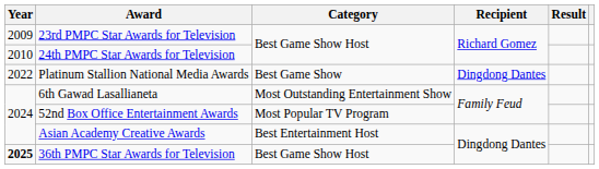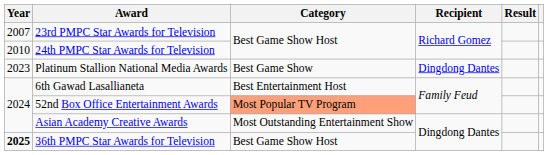 <table class="wikitable">
 <tr>
 <th>Year</th>
 <th>Award</th>
 <th>Category</th>
 <th>Recipient</th>
 <th>Result</th>
 <th></th>
 </tr>
 <tr>
-<td>2009</td>
+<td>2007</td>
 <td><a href='#'>23rd PMPC Star Awards for Television</a></td>
 <td rowspan=2>Best Game Show Host</td>
 <td rowspan=2><a href='#'>Richard Gomez</a></td>
 <td></td>
 <td></td>
 </tr>
 <tr>
 <td>2010</td>
 <td><a href='#'>24th PMPC Star Awards for Television</a></td>
 <td></td>
 <td></td>
 </tr>
 <tr>
-<td>2022</td>
+<td>2023</td>
 <td>Platinum Stallion National Media Awards</td>
 <td>Best Game Show</td>
 <td><a href='#'>Dingdong Dantes</a></td>
 <td></td>
 <td></td>
 </tr>
 <tr>
 <td rowspan=3>2024</td>
 <td>6th Gawad Lasallianeta</td>
-<td>Most Outstanding Entertainment Show</td>
+<td>Best Entertainment Host</td>
 <td rowspan=2><em>Family Feud</em></td>
 <td></td>
 <td></td>
 </tr>
 <tr>
 <td>52nd <a href='#'>Box Office Entertainment Awards</a></td>
-<td>Most Popular TV Program</td>
+<td style="background: lightsalmon;">Most Popular TV Program</td>
 <td></td>
 <td></td>
 </tr>
 <tr>
 <td><a href='#'>Asian Academy Creative Awards</a></td>
-<td>Best Entertainment Host</td>
+<td>Most Outstanding Entertainment Show</td>
 <td rowspan=2>Dingdong Dantes</td>
 <td></td>
 <td></td>
 </tr>
 <tr>
 <td><strong>2025</strong></td>
 <td><a href='#'>36th PMPC Star Awards for Television</a></td>
 <td>Best Game Show Host</td>
 <td></td>
 <td></td>
 </tr>
 </table>
